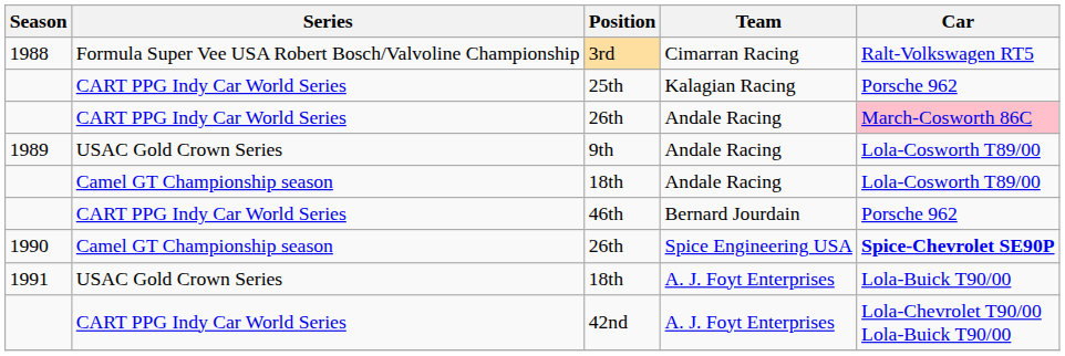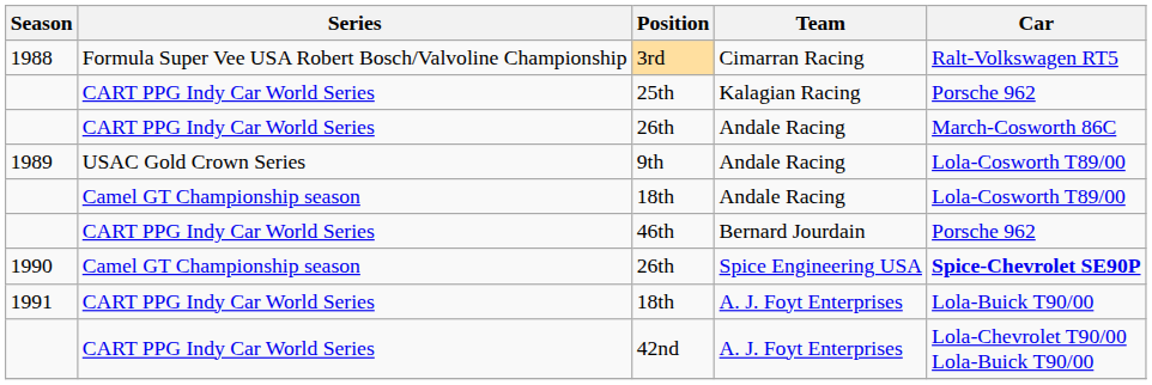 <table class="wikitable" style="font-size: 95%;">
 <tr>
 <th>Season</th>
 <th>Series</th>
 <th>Position</th>
 <th>Team</th>
 <th>Car</th>
 </tr>
 <tr>
 <td>1988</td>
 <td>Formula Super Vee USA Robert Bosch/Valvoline Championship </td>
 <td style="background:#ffdf9f;">3rd</td>
 <td>Cimarran Racing</td>
 <td><a href='#'>Ralt-Volkswagen RT5</a></td>
 </tr>
 <tr>
 <td></td>
 <td><a href='#'>CART PPG Indy Car World Series</a>  </td>
 <td>25th</td>
 <td>Kalagian Racing</td>
 <td><a href='#'>Porsche 962</a></td>
 </tr>
 <tr>
 <td></td>
 <td><a href='#'>CART PPG Indy Car World Series</a></td>
 <td>26th</td>
 <td>Andale Racing</td>
-<td style="background: pink;"><a href='#'>March-Cosworth 86C</a></td>
+<td><a href='#'>March-Cosworth 86C</a></td>
 </tr>
 <tr>
 <td>1989</td>
 <td>USAC Gold Crown Series  </td>
 <td>9th</td>
 <td>Andale Racing</td>
 <td><a href='#'>Lola-Cosworth T89/00</a></td>
 </tr>
 <tr>
 <td></td>
 <td><a href='#'>Camel GT Championship season</a>  </td>
 <td>18th</td>
 <td>Andale Racing</td>
 <td><a href='#'>Lola-Cosworth T89/00</a></td>
 </tr>
 <tr>
 <td></td>
 <td><a href='#'>CART PPG Indy Car World Series</a>  </td>
 <td>46th</td>
 <td>Bernard Jourdain</td>
 <td><a href='#'>Porsche 962</a></td>
 </tr>
 <tr>
 <td>1990</td>
 <td><a href='#'>Camel GT Championship season</a>  </td>
 <td>26th</td>
 <td><a href='#'>Spice Engineering USA</a></td>
 <td><strong><a href='#'>Spice-Chevrolet SE90P</a></strong></td>
 </tr>
 <tr>
 <td>1991</td>
-<td>USAC Gold Crown Series  </td>
+<td><a href='#'>CART PPG Indy Car World Series</a>  </td>
 <td>18th</td>
 <td><a href='#'>A. J. Foyt Enterprises</a></td>
 <td><a href='#'>Lola-Buick T90/00</a></td>
 </tr>
 <tr>
 <td></td>
 <td><a href='#'>CART PPG Indy Car World Series</a>  </td>
 <td>42nd</td>
 <td><a href='#'>A. J. Foyt Enterprises</a></td>
 <td><a href='#'>Lola-Chevrolet T90/00</a><br><a href='#'>Lola-Buick T90/00</a></td>
 </tr>
 <tr>
 </tr>
 </table>
